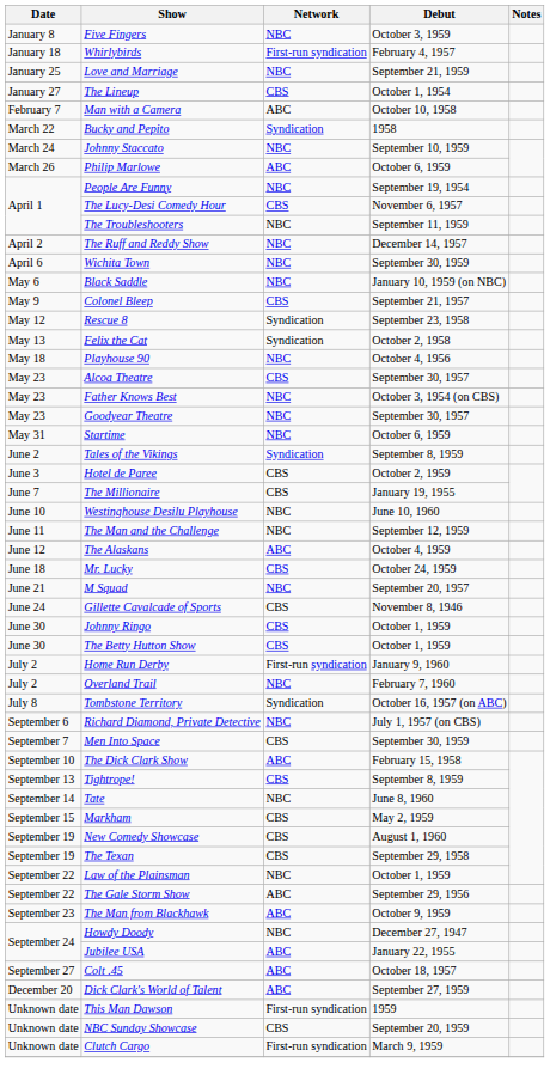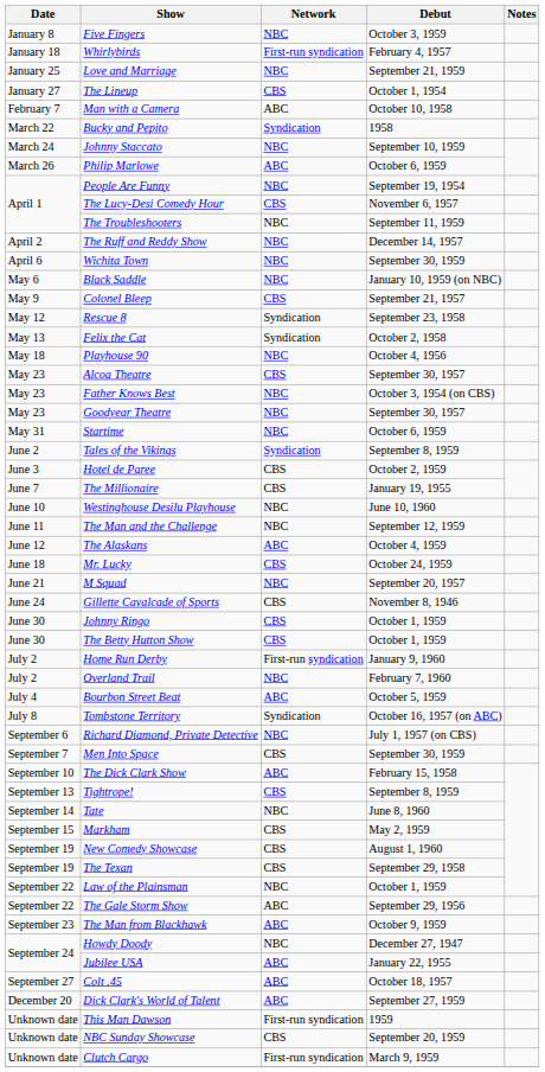 <table class="wikitable">
 <tr>
 <th>Date</th>
 <th>Show</th>
 <th>Network</th>
 <th>Debut</th>
 <th>Notes</th>
 </tr>
 <tr>
 <td>January 8</td>
 <td><em><a href='#'>Five Fingers</a></em></td>
 <td><a href='#'>NBC</a></td>
 <td>October 3, 1959</td>
 <td></td>
 </tr>
 <tr>
 <td>January 18</td>
 <td><em><a href='#'>Whirlybirds</a></em></td>
 <td><a href='#'>First-run syndication</a></td>
 <td>February 4, 1957</td>
 <td></td>
 </tr>
 <tr>
 <td>January 25</td>
 <td><em><a href='#'>Love and Marriage</a></em></td>
 <td><a href='#'>NBC</a></td>
 <td>September 21, 1959</td>
 <td></td>
 </tr>
 <tr>
 <td>January 27</td>
 <td><em><a href='#'>The Lineup</a></em></td>
 <td><a href='#'>CBS</a></td>
 <td>October 1, 1954</td>
 <td></td>
 </tr>
 <tr>
 <td>February 7</td>
 <td><em><a href='#'>Man with a Camera</a></em></td>
 <td>ABC</td>
 <td>October 10, 1958</td>
 <td></td>
 </tr>
 <tr>
 <td>March 22</td>
 <td><em><a href='#'>Bucky and Pepito</a></em></td>
 <td><a href='#'>Syndication</a></td>
 <td>1958</td>
 <td></td>
 </tr>
 <tr>
 <td>March 24</td>
 <td><em><a href='#'>Johnny Staccato</a></em></td>
 <td><a href='#'>NBC</a></td>
 <td>September 10, 1959</td>
 </tr>
 <tr>
 <td>March 26</td>
 <td><em><a href='#'>Philip Marlowe</a></em></td>
 <td><a href='#'>ABC</a></td>
 <td>October 6, 1959</td>
 </tr>
 <tr>
 <td rowspan=3>April 1</td>
 <td><em><a href='#'>People Are Funny</a></em></td>
 <td><a href='#'>NBC</a></td>
 <td>September 19, 1954</td>
 <td></td>
 </tr>
 <tr>
 <td><em><a href='#'>The Lucy-Desi Comedy Hour</a></em></td>
 <td><a href='#'>CBS</a></td>
 <td>November 6, 1957</td>
 <td></td>
 </tr>
 <tr>
 <td><em><a href='#'>The Troubleshooters</a></em></td>
 <td>NBC</td>
 <td>September 11, 1959</td>
 <td></td>
 </tr>
 <tr>
 <td>April 2</td>
 <td><em><a href='#'>The Ruff and Reddy Show</a></em></td>
 <td><a href='#'>NBC</a></td>
 <td>December 14, 1957</td>
 <td></td>
 </tr>
 <tr>
 <td>April 6</td>
 <td><em><a href='#'>Wichita Town</a></em></td>
 <td><a href='#'>NBC</a></td>
 <td>September 30, 1959</td>
 <td></td>
 </tr>
 <tr>
 <td>May 6</td>
 <td><em><a href='#'>Black Saddle</a></em></td>
 <td><a href='#'>NBC</a></td>
 <td>January 10, 1959 (on NBC)</td>
 <td></td>
 </tr>
 <tr>
 <td>May 9</td>
 <td><em><a href='#'>Colonel Bleep</a></em></td>
 <td><a href='#'>CBS</a></td>
 <td>September 21, 1957</td>
 <td></td>
 </tr>
 <tr>
 <td>May 12</td>
 <td><em><a href='#'>Rescue 8</a></em></td>
 <td>Syndication</td>
 <td>September 23, 1958</td>
 <td></td>
 </tr>
 <tr>
 <td>May 13</td>
 <td><em><a href='#'>Felix the Cat</a></em></td>
 <td>Syndication</td>
 <td>October 2, 1958</td>
 <td></td>
 </tr>
 <tr>
 <td>May 18</td>
 <td><em><a href='#'>Playhouse 90</a></em></td>
 <td><a href='#'>NBC</a></td>
 <td>October 4, 1956</td>
 <td></td>
 </tr>
 <tr>
 <td>May 23</td>
 <td><em><a href='#'>Alcoa Theatre</a></em></td>
 <td><a href='#'>CBS</a></td>
 <td>September 30, 1957</td>
 <td></td>
 </tr>
 <tr>
 <td>May 23</td>
 <td><em><a href='#'>Father Knows Best</a></em></td>
 <td><a href='#'>NBC</a></td>
 <td>October 3, 1954 (on CBS)</td>
 <td></td>
 </tr>
 <tr>
 <td>May 23</td>
 <td><em><a href='#'>Goodyear Theatre</a></em></td>
 <td><a href='#'>NBC</a></td>
 <td>September 30, 1957</td>
 <td></td>
 </tr>
 <tr>
 <td>May 31</td>
 <td><em><a href='#'>Startime</a></em></td>
 <td><a href='#'>NBC</a></td>
 <td>October 6, 1959</td>
 <td></td>
 </tr>
 <tr>
 <td>June 2</td>
 <td><em><a href='#'>Tales of the Vikings</a></em></td>
 <td><a href='#'>Syndication</a></td>
 <td>September 8, 1959</td>
 <td></td>
 </tr>
 <tr>
 <td>June 3</td>
 <td><em><a href='#'>Hotel de Paree</a></em></td>
 <td>CBS</td>
 <td>October 2, 1959</td>
 </tr>
 <tr>
 <td>June 7</td>
 <td><em><a href='#'>The Millionaire</a></em></td>
 <td>CBS</td>
 <td>January 19, 1955</td>
 </tr>
 <tr>
 <td>June 10</td>
 <td><em><a href='#'>Westinghouse Desilu Playhouse</a></em></td>
 <td>NBC</td>
 <td>June 10, 1960</td>
 <td></td>
 </tr>
 <tr>
 <td>June 11</td>
 <td><em><a href='#'>The Man and the Challenge</a></em></td>
 <td>NBC</td>
 <td>September 12, 1959</td>
 <td></td>
 </tr>
 <tr>
 <td>June 12</td>
 <td><em><a href='#'>The Alaskans</a></em></td>
 <td><a href='#'>ABC</a></td>
 <td>October 4, 1959</td>
 <td></td>
 </tr>
 <tr>
 <td>June 18</td>
 <td><em><a href='#'>Mr. Lucky</a></em></td>
 <td><a href='#'>CBS</a></td>
 <td>October 24, 1959</td>
 <td></td>
 </tr>
 <tr>
 <td>June 21</td>
 <td><em><a href='#'>M Squad</a></em></td>
 <td><a href='#'>NBC</a></td>
 <td>September 20, 1957</td>
 <td></td>
 </tr>
 <tr>
 <td>June 24</td>
 <td><em><a href='#'>Gillette Cavalcade of Sports</a></em></td>
 <td>CBS</td>
 <td>November 8, 1946</td>
 <td></td>
 </tr>
 <tr>
 <td>June 30</td>
 <td><em><a href='#'>Johnny Ringo</a></em></td>
 <td><a href='#'>CBS</a></td>
 <td>October 1, 1959</td>
 <td></td>
 </tr>
 <tr>
 <td>June 30</td>
 <td><em><a href='#'>The Betty Hutton Show</a></em></td>
 <td><a href='#'>CBS</a></td>
 <td>October 1, 1959</td>
 <td></td>
 </tr>
 <tr>
 <td>July 2</td>
 <td><em><a href='#'>Home Run Derby</a></em></td>
 <td>First-run <a href='#'>syndication</a></td>
 <td>January 9, 1960</td>
 <td></td>
 </tr>
 <tr>
 <td>July 2</td>
 <td><em><a href='#'>Overland Trail</a></em></td>
 <td><a href='#'>NBC</a></td>
 <td>February 7, 1960</td>
 <td></td>
 </tr>
 <tr>
+<td>July 4</td>
+<td><em><a href='#'>Bourbon Street Beat</a></em></td>
+<td><a href='#'>ABC</a></td>
+<td>October 5, 1959</td>
+<td></td>
+</tr>
+<tr>
 <td>July 8</td>
 <td><em><a href='#'>Tombstone Territory</a></em></td>
 <td>Syndication</td>
 <td>October 16, 1957 (on <a href='#'>ABC</a>)</td>
 <td></td>
 </tr>
 <tr>
 <td>September 6</td>
 <td><em><a href='#'>Richard Diamond, Private Detective</a></em></td>
 <td><a href='#'>NBC</a></td>
 <td>July 1, 1957 (on CBS)</td>
 <td></td>
 </tr>
 <tr>
 <td>September 7</td>
 <td><em><a href='#'>Men Into Space</a></em></td>
 <td>CBS</td>
 <td>September 30, 1959</td>
 <td></td>
 </tr>
 <tr>
 <td>September 10</td>
 <td><em><a href='#'>The Dick Clark Show</a></em></td>
 <td><a href='#'>ABC</a></td>
 <td>February 15, 1958</td>
 </tr>
 <tr>
 <td>September 13</td>
 <td><em><a href='#'>Tightrope!</a></em></td>
 <td><a href='#'>CBS</a></td>
 <td>September 8, 1959</td>
 </tr>
 <tr>
 <td>September 14</td>
 <td><em><a href='#'>Tate</a></em></td>
 <td>NBC</td>
 <td>June 8, 1960</td>
 </tr>
 <tr>
 <td>September 15</td>
 <td><em><a href='#'>Markham</a></em></td>
 <td>CBS</td>
 <td>May 2, 1959</td>
 </tr>
 <tr>
 <td>September 19</td>
 <td><em><a href='#'>New Comedy Showcase</a></em></td>
 <td>CBS</td>
 <td>August 1, 1960</td>
 </tr>
 <tr>
 <td>September 19</td>
 <td><em><a href='#'>The Texan</a></em></td>
 <td>CBS</td>
 <td>September 29, 1958</td>
 </tr>
 <tr>
 <td>September 22</td>
 <td><em><a href='#'>Law of the Plainsman</a></em></td>
 <td>NBC</td>
 <td>October 1, 1959</td>
 </tr>
 <tr>
 <td>September 22</td>
 <td><em><a href='#'>The Gale Storm Show</a></em></td>
 <td>ABC</td>
 <td>September 29, 1956</td>
 <td></td>
 </tr>
 <tr>
 <td>September 23</td>
 <td><em><a href='#'>The Man from Blackhawk</a></em></td>
 <td><a href='#'>ABC</a></td>
 <td>October 9, 1959</td>
 <td></td>
 </tr>
 <tr>
 <td rowspan=2>September 24</td>
 <td><em><a href='#'>Howdy Doody</a></em></td>
 <td>NBC</td>
 <td>December 27, 1947</td>
 <td></td>
 </tr>
 <tr>
 <td><em><a href='#'>Jubilee USA</a></em></td>
 <td><a href='#'>ABC</a></td>
 <td>January 22, 1955</td>
 <td></td>
 </tr>
 <tr>
 <td>September 27</td>
 <td><em><a href='#'>Colt .45</a></em></td>
 <td><a href='#'>ABC</a></td>
 <td>October 18, 1957</td>
 <td></td>
 </tr>
 <tr>
 <td>December 20</td>
 <td><em><a href='#'>Dick Clark's World of Talent</a></em></td>
 <td><a href='#'>ABC</a></td>
 <td>September 27, 1959</td>
 <td></td>
 </tr>
 <tr>
 <td>Unknown date</td>
 <td><em><a href='#'>This Man Dawson</a></em></td>
 <td>First-run syndication</td>
 <td>1959</td>
 <td></td>
 </tr>
 <tr>
 <td>Unknown date</td>
 <td><em><a href='#'>NBC Sunday Showcase</a></em></td>
 <td>CBS</td>
 <td>September 20, 1959</td>
 <td></td>
 </tr>
 <tr>
 <td>Unknown date</td>
 <td><em><a href='#'>Clutch Cargo</a></em></td>
 <td>First-run syndication</td>
 <td>March 9, 1959</td>
 <td></td>
 </tr>
 <tr>
 </tr>
 </table>
